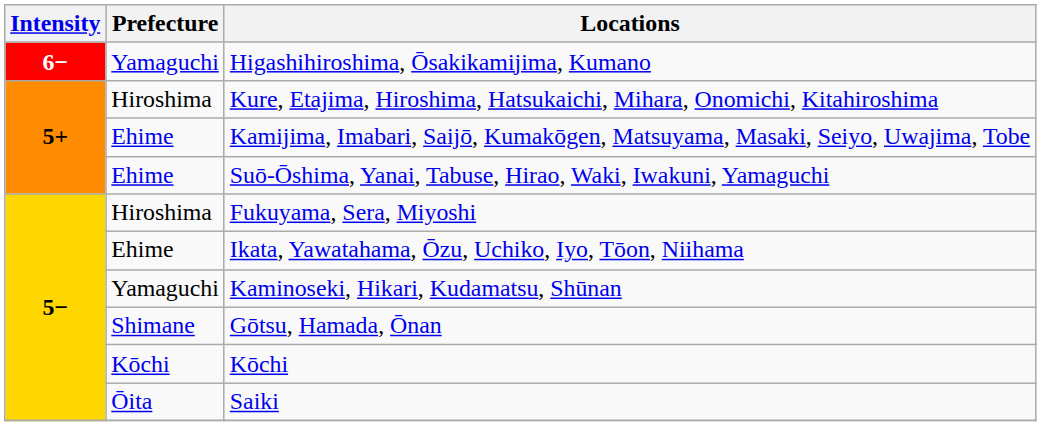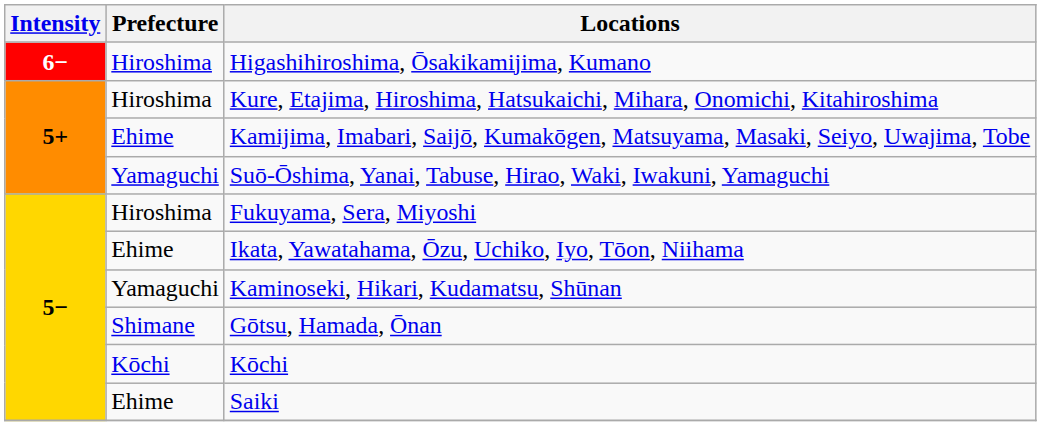 <table class="wikitable">
 <tr>
 <th><a href='#'>Intensity</a></th>
 <th>Prefecture</th>
 <th>Locations</th>
 </tr>
 <tr>
 <th style="background:#f00; color:white;">6−</th>
-<td><a href='#'>Yamaguchi</a></td>
+<td><a href='#'>Hiroshima</a></td>
 <td><a href='#'>Higashihiroshima</a>, <a href='#'>Ōsakikamijima</a>, <a href='#'>Kumano</a></td>
 </tr>
 <tr>
 <th rowspan="3" style="background:#ff8c00">5+</th>
 <td>Hiroshima</td>
 <td><a href='#'>Kure</a>, <a href='#'>Etajima</a>, <a href='#'>Hiroshima</a>, <a href='#'>Hatsukaichi</a>, <a href='#'>Mihara</a>, <a href='#'>Onomichi</a>, <a href='#'>Kitahiroshima</a></td>
 </tr>
 <tr>
 <td><a href='#'>Ehime</a></td>
 <td><a href='#'>Kamijima</a>, <a href='#'>Imabari</a>, <a href='#'>Saijō</a>, <a href='#'>Kumakōgen</a>, <a href='#'>Matsuyama</a>, <a href='#'>Masaki</a>, <a href='#'>Seiyo</a>, <a href='#'>Uwajima</a>, <a href='#'>Tobe</a></td>
 </tr>
 <tr>
-<td><a href='#'>Ehime</a></td>
+<td><a href='#'>Yamaguchi</a></td>
 <td><a href='#'>Suō-Ōshima</a>, <a href='#'>Yanai</a>, <a href='#'>Tabuse</a>, <a href='#'>Hirao</a>, <a href='#'>Waki</a>, <a href='#'>Iwakuni</a>, <a href='#'>Yamaguchi</a></td>
 </tr>
 <tr>
 <th rowspan="6" style="background:#ffd700">5−</th>
 <td>Hiroshima</td>
 <td><a href='#'>Fukuyama</a>, <a href='#'>Sera</a>, <a href='#'>Miyoshi</a></td>
 </tr>
 <tr>
 <td>Ehime</td>
 <td><a href='#'>Ikata</a>, <a href='#'>Yawatahama</a>, <a href='#'>Ōzu</a>, <a href='#'>Uchiko</a>, <a href='#'>Iyo</a>, <a href='#'>Tōon</a>, <a href='#'>Niihama</a></td>
 </tr>
 <tr>
 <td>Yamaguchi</td>
 <td><a href='#'>Kaminoseki</a>, <a href='#'>Hikari</a>, <a href='#'>Kudamatsu</a>, <a href='#'>Shūnan</a></td>
 </tr>
 <tr>
 <td><a href='#'>Shimane</a></td>
 <td><a href='#'>Gōtsu</a>, <a href='#'>Hamada</a>, <a href='#'>Ōnan</a></td>
 </tr>
 <tr>
 <td><a href='#'>Kōchi</a></td>
 <td><a href='#'>Kōchi</a></td>
 </tr>
 <tr>
-<td><a href='#'>Ōita</a></td>
+<td>Ehime</td>
 <td><a href='#'>Saiki</a></td>
 </tr>
 <tr>
 </tr>
 </table>
